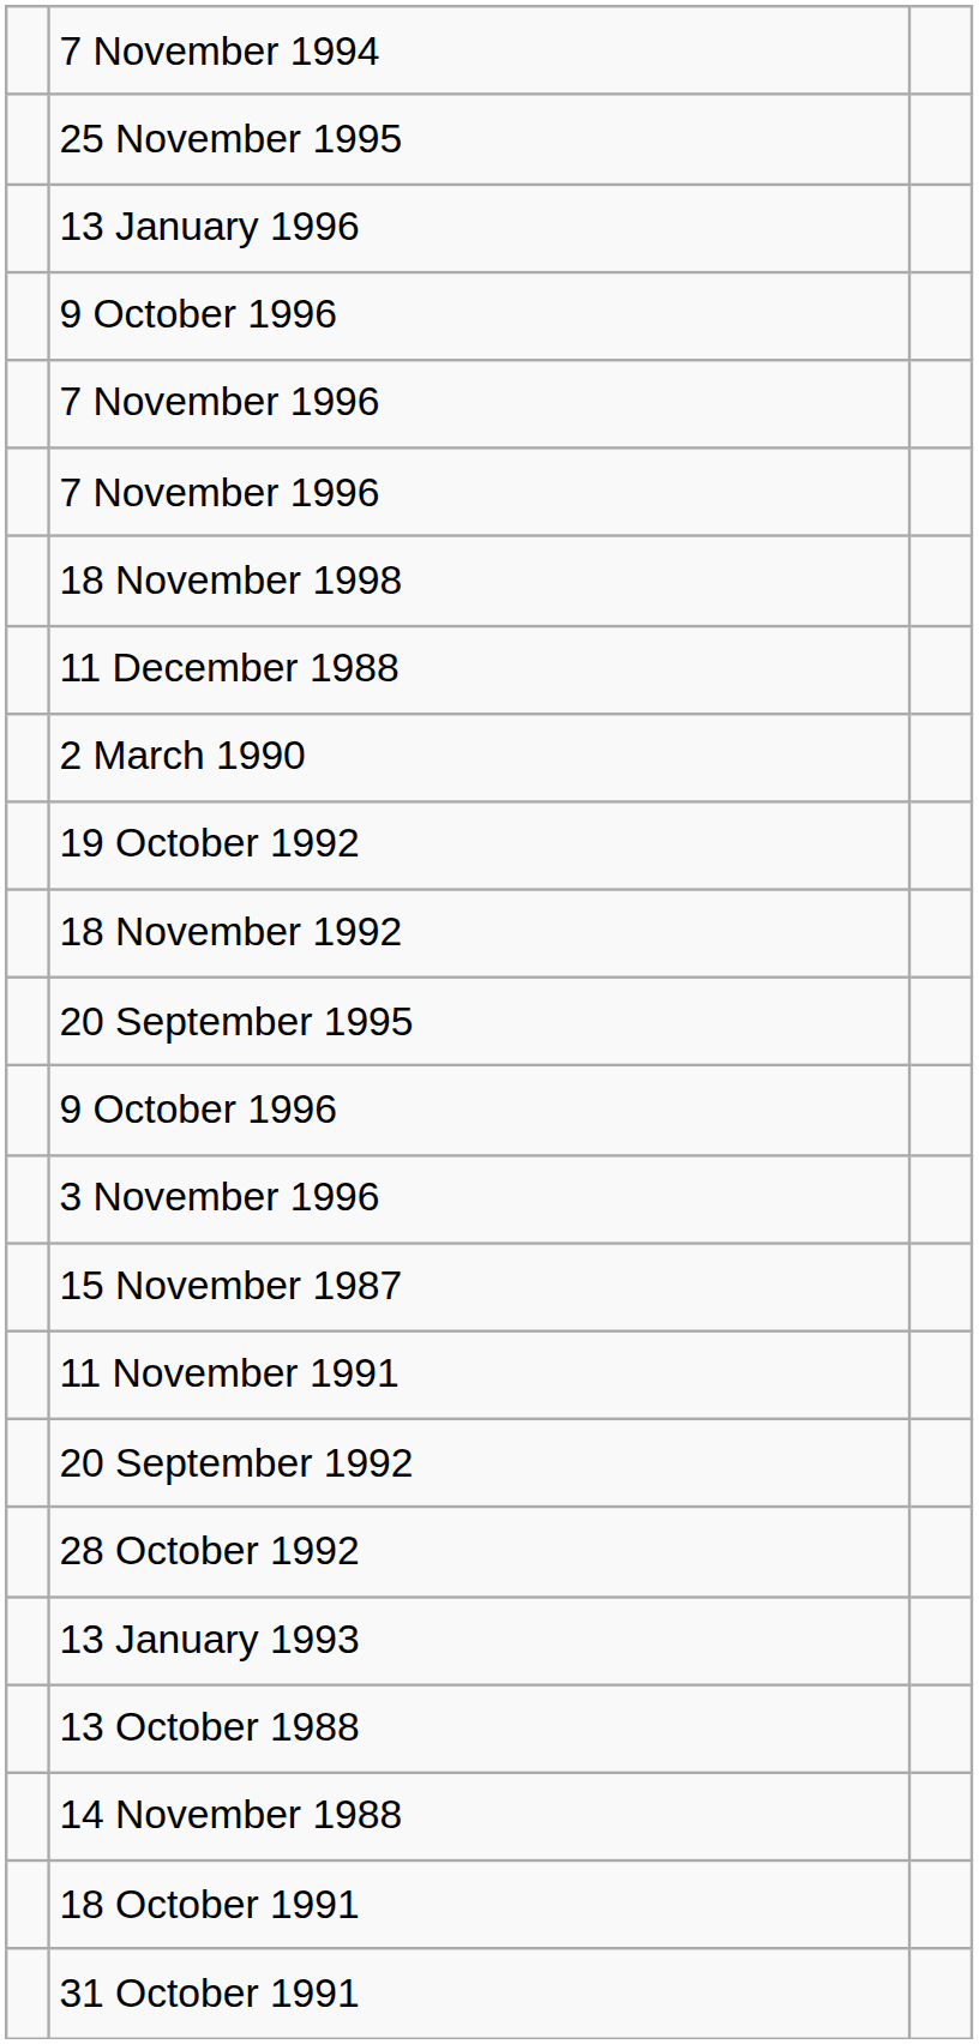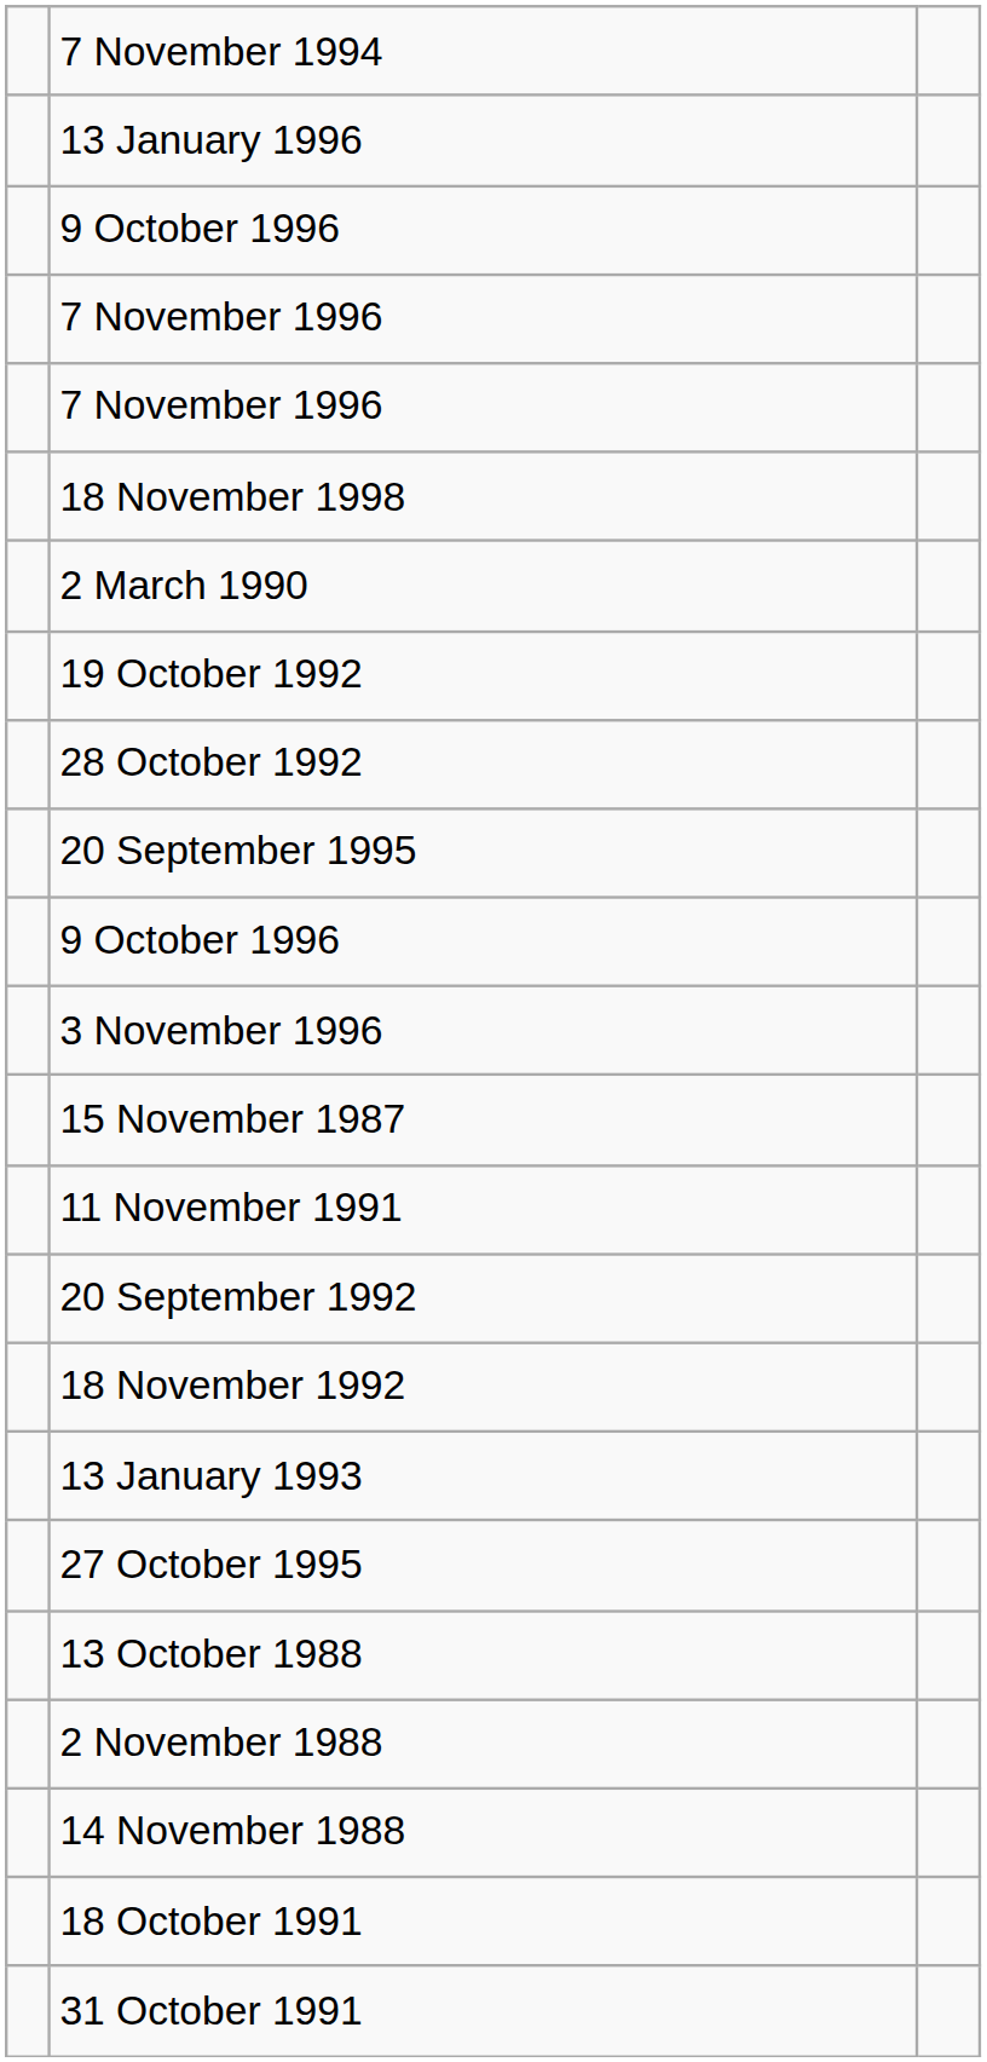 <table class="wikitable" style="font-size: 89%; float: left; width: 24em; margin-right: 1em; line-height: 1.65em">
 <tr>
 <td></td>
 <td>7 November 1994</td>
-<td><small></small> </td>
-</tr>
-<tr>
-<td></td>
-<td>25 November 1995</td>
 <td><small></small> </td>
 </tr>
 <tr>
 <td></td>
 <td>13 January 1996</td>
 <td><small></small> </td>
 </tr>
 <tr>
 <td></td>
 <td>9 October 1996</td>
 <td><small></small> </td>
 </tr>
 <tr>
 <td></td>
 <td>7 November 1996</td>
 <td><small></small> </td>
 </tr>
 <tr>
 <td></td>
 <td>7 November 1996</td>
 <td><small></small> </td>
 </tr>
 <tr>
 <td></td>
 <td>18 November 1998</td>
 <td><small></small> </td>
 </tr>
 <tr>
 <td></td>
-<td>11 December 1988</td>
-<td><small></small> </td>
-</tr>
-<tr>
-<td></td>
 <td>2 March 1990</td>
 <td><small></small> </td>
 </tr>
 <tr>
 <td></td>
 <td>19 October 1992</td>
 <td><small></small> </td>
 </tr>
 <tr>
 <td></td>
-<td>18 November 1992</td>
+<td>28 October 1992</td>
 <td><small></small> </td>
 </tr>
 <tr>
 <td></td>
 <td>20 September 1995</td>
 <td><small></small> </td>
 </tr>
 <tr>
 <td></td>
 <td>9 October 1996</td>
 <td><small></small> </td>
 </tr>
 <tr>
 <td></td>
 <td>3 November 1996</td>
 <td><small></small> </td>
 </tr>
 <tr>
 <td></td>
 <td>15 November 1987</td>
 <td><small></small> </td>
 </tr>
 <tr>
 <td></td>
 <td>11 November 1991</td>
 <td><small></small> </td>
 </tr>
 <tr>
 <td></td>
 <td>20 September 1992</td>
 <td><small></small> </td>
 </tr>
 <tr>
 <td></td>
-<td>28 October 1992</td>
+<td>18 November 1992</td>
 <td><small></small> </td>
 </tr>
 <tr>
 <td></td>
 <td>13 January 1993</td>
 <td><small></small> </td>
 </tr>
 <tr>
 <td></td>
+<td>27 October 1995</td>
+<td><small></small> </td>
+</tr>
+<tr>
+<td></td>
 <td>13 October 1988</td>
+<td><small></small> </td>
+</tr>
+<tr>
+<td></td>
+<td>2 November 1988</td>
 <td><small></small> </td>
 </tr>
 <tr>
 <td></td>
 <td>14 November 1988</td>
 <td><small></small> </td>
 </tr>
 <tr>
 <td></td>
 <td>18 October 1991</td>
 <td><small></small> </td>
 </tr>
 <tr>
 <td></td>
 <td>31 October 1991</td>
 <td><small></small> </td>
 </tr>
 </table>
